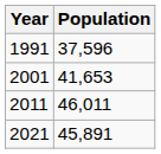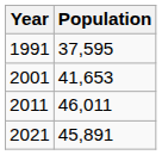 <table class="wikitable">
 <tr>
 <th>Year</th>
 <th>Population</th>
 </tr>
 <tr>
 <td>1991</td>
-<td>37,596</td>
+<td>37,595</td>
 </tr>
 <tr>
 <td>2001</td>
 <td>41,653</td>
 </tr>
 <tr>
 <td>2011</td>
 <td>46,011</td>
 </tr>
 <tr>
 <td>2021</td>
 <td>45,891</td>
 </tr>
 </table>
